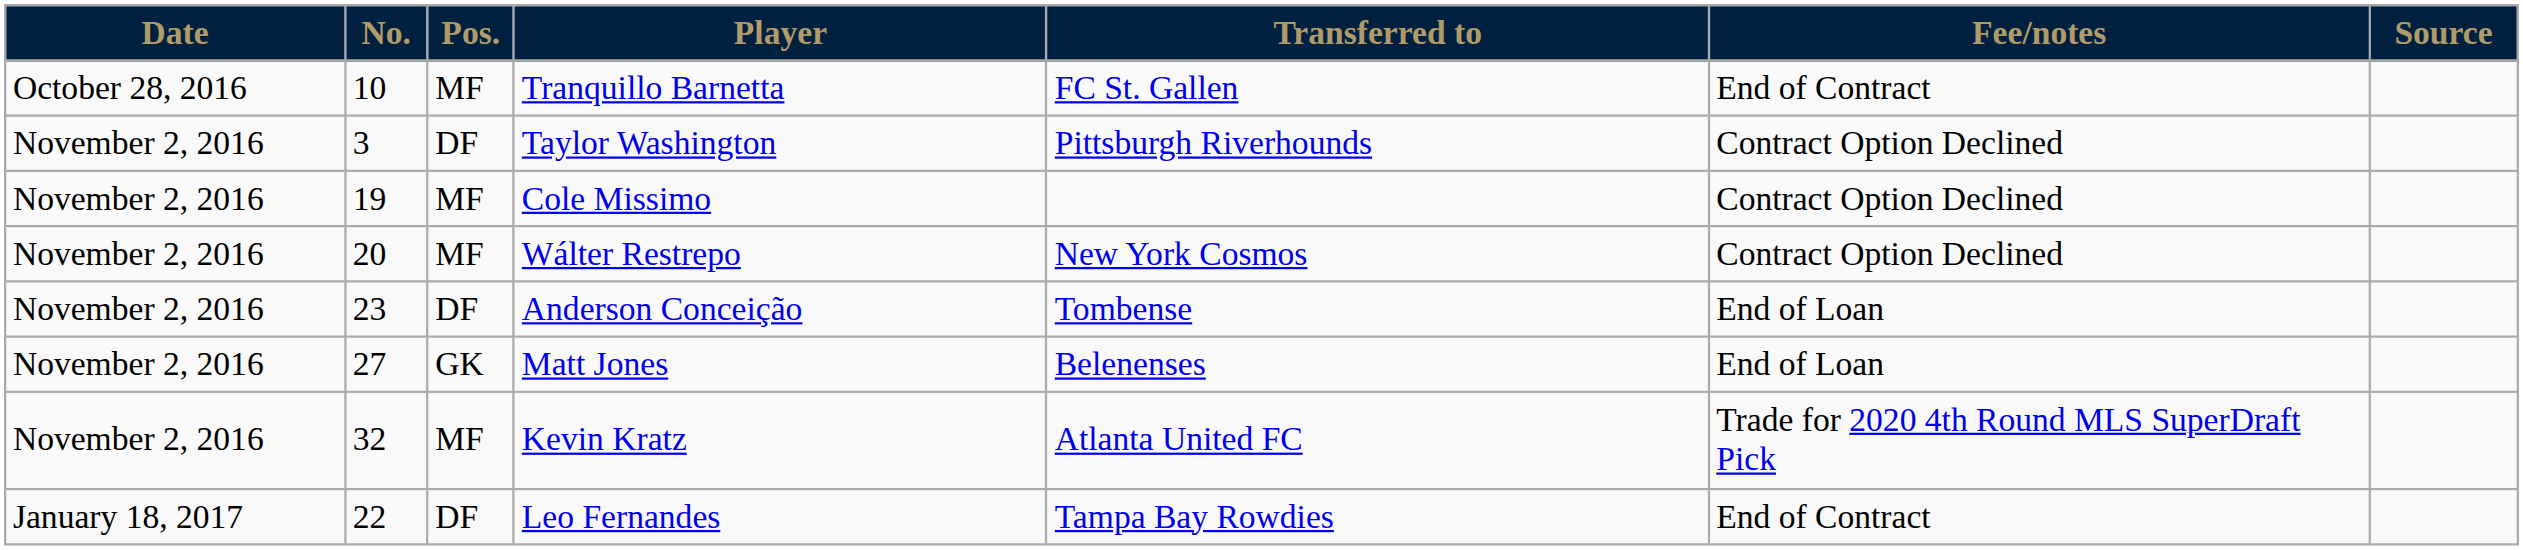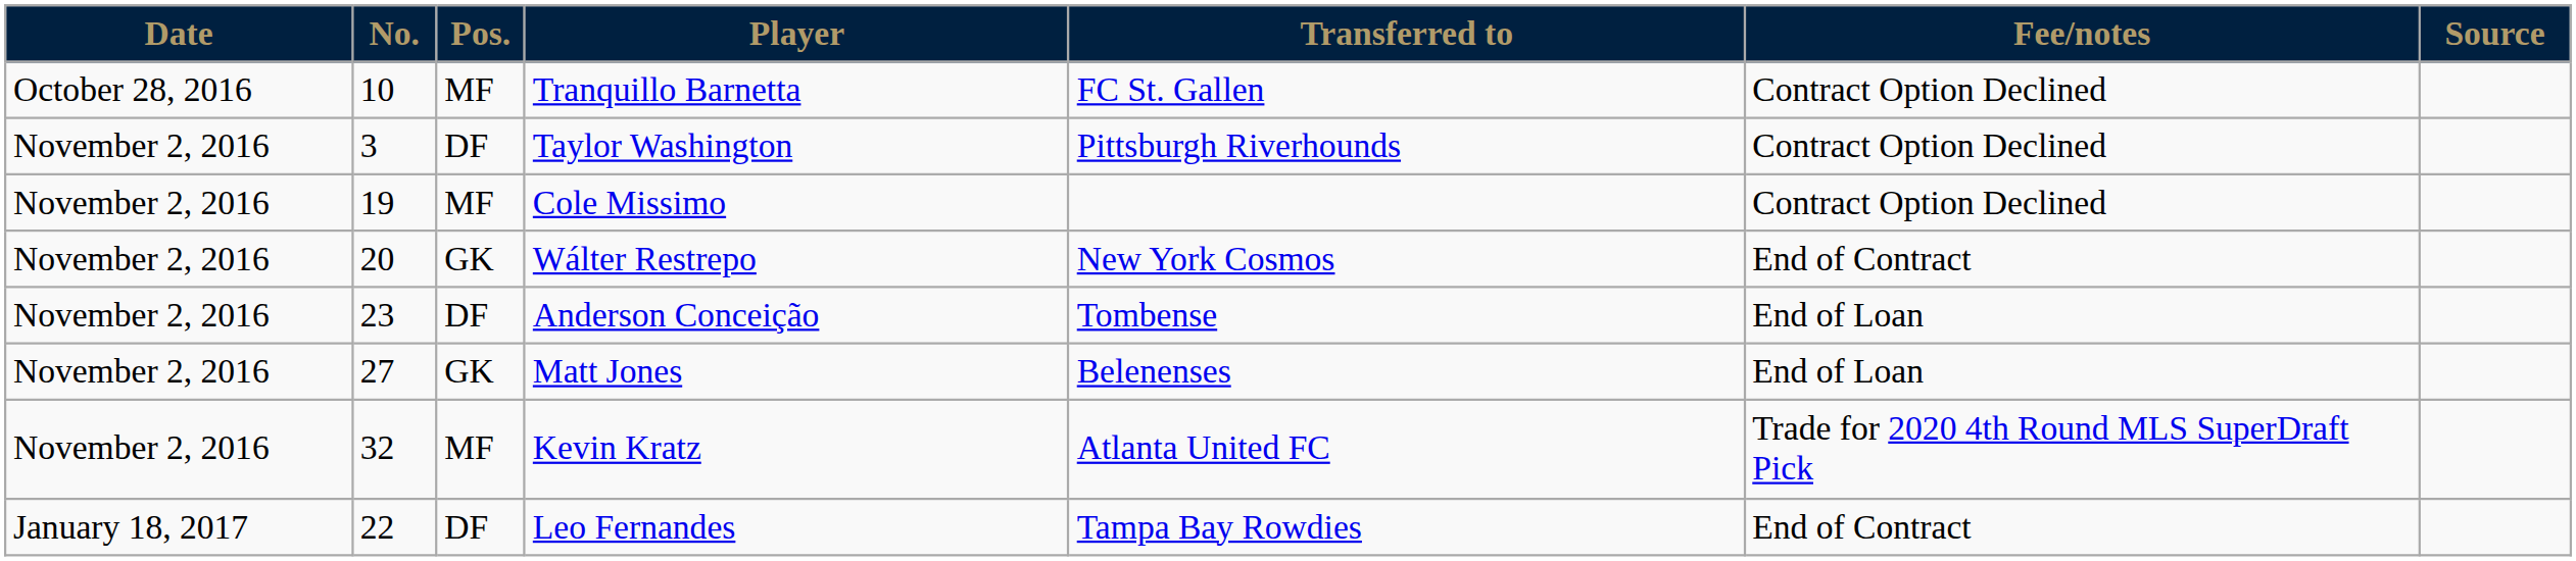 <table class="wikitable sortable" style="width:90%; text-align:center; font-size:95%; text-align:left;">
 <tr>
 <th style="background:#002040; color:#B19B69; text-align:center; width:125px;"><strong>Date</strong></th>
 <th style="background:#002040; color:#B19B69; text-align:center; width:25px;"><strong>No.</strong></th>
 <th style="background:#002040; color:#B19B69; text-align:center; width:25px;"><strong>Pos.</strong></th>
 <th style="background:#002040; color:#B19B69; text-align:center; width:200px;"><strong>Player</strong></th>
 <th style="background:#002040; color:#B19B69; text-align:center; width:250px;"><strong>Transferred to</strong></th>
 <th style="background:#002040; color:#B19B69; text-align:center; width:250px;"><strong>Fee/notes</strong></th>
 <th style="background:#002040; color:#B19B69; text-align:center; width:50px;"><strong>Source</strong></th>
 </tr>
 <tr>
 <td>October 28, 2016</td>
 <td>10</td>
 <td>MF</td>
 <td> <a href='#'>Tranquillo Barnetta</a></td>
 <td> <a href='#'>FC St. Gallen</a></td>
-<td>End of Contract</td>
+<td>Contract Option Declined</td>
 <td></td>
 </tr>
 <tr>
 <td>November 2, 2016</td>
 <td>3</td>
 <td>DF</td>
 <td> <a href='#'>Taylor Washington</a></td>
 <td> <a href='#'>Pittsburgh Riverhounds</a></td>
 <td>Contract Option Declined</td>
 <td></td>
 </tr>
 <tr>
 <td>November 2, 2016</td>
 <td>19</td>
 <td>MF</td>
 <td> <a href='#'>Cole Missimo</a></td>
 <td></td>
 <td>Contract Option Declined</td>
 <td></td>
 </tr>
 <tr>
 <td>November 2, 2016</td>
 <td>20</td>
-<td>MF</td>
+<td>GK</td>
 <td> <a href='#'>Wálter Restrepo</a></td>
 <td> <a href='#'>New York Cosmos</a></td>
-<td>Contract Option Declined</td>
+<td>End of Contract</td>
 <td></td>
 </tr>
 <tr>
 <td>November 2, 2016</td>
 <td>23</td>
 <td>DF</td>
 <td> <a href='#'>Anderson Conceição</a></td>
 <td> <a href='#'>Tombense</a></td>
 <td>End of Loan</td>
 <td></td>
 </tr>
 <tr>
 <td>November 2, 2016</td>
 <td>27</td>
 <td>GK</td>
 <td> <a href='#'>Matt Jones</a></td>
 <td> <a href='#'>Belenenses</a></td>
 <td>End of Loan</td>
 <td></td>
 </tr>
 <tr>
 <td>November 2, 2016</td>
 <td>32</td>
 <td>MF</td>
 <td> <a href='#'>Kevin Kratz</a></td>
 <td> <a href='#'>Atlanta United FC</a></td>
 <td>Trade for <a href='#'>2020 4th Round MLS SuperDraft Pick</a></td>
 <td></td>
 </tr>
 <tr>
 <td>January 18, 2017</td>
 <td>22</td>
 <td>DF</td>
 <td> <a href='#'>Leo Fernandes</a></td>
 <td> <a href='#'>Tampa Bay Rowdies</a></td>
 <td>End of Contract</td>
 <td></td>
 </tr>
 </table>
